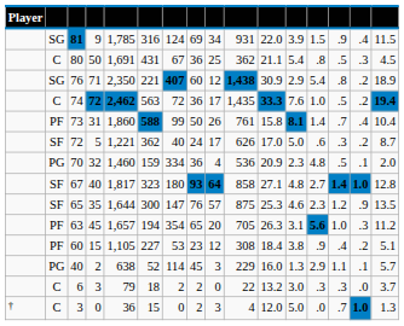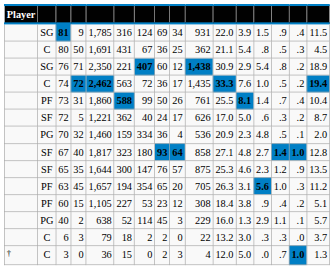 <table class="wikitable sortable" style="font-size: 95%; text-align:right;">
 <tr>
 <th style="background:#010101; color:#FFFFFF; border-top:#007FC5 3px solid; border-bottom:#007FC5 3px solid;">Player</th>
 <th style="background:#010101; color:#FFFFFF; border-top:#007FC5 3px solid; border-bottom:#007FC5 3px solid;"></th>
 <th style="background:#010101; color:#FFFFFF; border-top:#007FC5 3px solid; border-bottom:#007FC5 3px solid;"></th>
 <th style="background:#010101; color:#FFFFFF; border-top:#007FC5 3px solid; border-bottom:#007FC5 3px solid;"></th>
 <th style="background:#010101; color:#FFFFFF; border-top:#007FC5 3px solid; border-bottom:#007FC5 3px solid;"></th>
 <th style="background:#010101; color:#FFFFFF; border-top:#007FC5 3px solid; border-bottom:#007FC5 3px solid;"></th>
 <th style="background:#010101; color:#FFFFFF; border-top:#007FC5 3px solid; border-bottom:#007FC5 3px solid;"></th>
 <th style="background:#010101; color:#FFFFFF; border-top:#007FC5 3px solid; border-bottom:#007FC5 3px solid;"></th>
 <th style="background:#010101; color:#FFFFFF; border-top:#007FC5 3px solid; border-bottom:#007FC5 3px solid;"></th>
 <th style="background:#010101; color:#FFFFFF; border-top:#007FC5 3px solid; border-bottom:#007FC5 3px solid;"></th>
 <th style="background:#010101; color:#FFFFFF; border-top:#007FC5 3px solid; border-bottom:#007FC5 3px solid;"></th>
 <th style="background:#010101; color:#FFFFFF; border-top:#007FC5 3px solid; border-bottom:#007FC5 3px solid;"></th>
 <th style="background:#010101; color:#FFFFFF; border-top:#007FC5 3px solid; border-bottom:#007FC5 3px solid;"></th>
 <th style="background:#010101; color:#FFFFFF; border-top:#007FC5 3px solid; border-bottom:#007FC5 3px solid;"></th>
 <th style="background:#010101; color:#FFFFFF; border-top:#007FC5 3px solid; border-bottom:#007FC5 3px solid;"></th>
 <th style="background:#010101; color:#FFFFFF; border-top:#007FC5 3px solid; border-bottom:#007FC5 3px solid;"></th>
 </tr>
 <tr>
 <td style="text-align:left;"></td>
 <td style="text-align:center;">SG</td>
 <td style="background:#007FC5; color:#010101;"><strong>81</strong></td>
 <td>9</td>
 <td>1,785</td>
 <td>316</td>
 <td>124</td>
 <td>69</td>
 <td>34</td>
 <td>931</td>
 <td>22.0</td>
 <td>3.9</td>
 <td>1.5</td>
 <td>.9</td>
 <td>.4</td>
 <td>11.5</td>
 </tr>
 <tr>
 <td style="text-align:left;"></td>
 <td style="text-align:center;">C</td>
 <td>80</td>
 <td>50</td>
 <td>1,691</td>
 <td>431</td>
 <td>67</td>
 <td>36</td>
 <td>25</td>
 <td>362</td>
 <td>21.1</td>
 <td>5.4</td>
 <td>.8</td>
 <td>.5</td>
 <td>.3</td>
 <td>4.5</td>
 </tr>
 <tr>
 <td style="text-align:left;"></td>
 <td style="text-align:center;">SG</td>
 <td>76</td>
 <td>71</td>
 <td>2,350</td>
 <td>221</td>
 <td style="background:#007FC5; color:#010101;"><strong>407</strong></td>
 <td>60</td>
 <td>12</td>
 <td style="background:#007FC5; color:#010101;"><strong>1,438</strong></td>
 <td>30.9</td>
 <td>2.9</td>
 <td>5.4</td>
 <td>.8</td>
 <td>.2</td>
 <td>18.9</td>
 </tr>
 <tr>
 <td style="text-align:left;"></td>
 <td style="text-align:center;">C</td>
 <td>74</td>
 <td style="background:#007FC5; color:#010101;"><strong>72</strong></td>
 <td style="background:#007FC5; color:#010101;"><strong>2,462</strong></td>
 <td>563</td>
 <td>72</td>
 <td>36</td>
 <td>17</td>
 <td>1,435</td>
 <td style="background:#007FC5; color:#010101;"><strong>33.3</strong></td>
 <td>7.6</td>
 <td>1.0</td>
 <td>.5</td>
 <td>.2</td>
 <td style="background:#007FC5; color:#010101;"><strong>19.4</strong></td>
 </tr>
 <tr>
 <td style="text-align:left;"></td>
 <td style="text-align:center;">PF</td>
 <td>73</td>
 <td>31</td>
 <td>1,860</td>
 <td style="background:#007FC5; color:#010101;"><strong>588</strong></td>
 <td>99</td>
 <td>50</td>
 <td>26</td>
 <td>761</td>
-<td>15.8</td>
+<td>25.5</td>
 <td style="background:#007FC5; color:#010101;"><strong>8.1</strong></td>
 <td>1.4</td>
 <td>.7</td>
 <td>.4</td>
 <td>10.4</td>
 </tr>
 <tr>
 <td style="text-align:left;"></td>
 <td style="text-align:center;">SF</td>
 <td>72</td>
 <td>5</td>
 <td>1,221</td>
 <td>362</td>
 <td>40</td>
 <td>24</td>
 <td>17</td>
 <td>626</td>
 <td>17.0</td>
 <td>5.0</td>
 <td>.6</td>
 <td>.3</td>
 <td>.2</td>
 <td>8.7</td>
 </tr>
 <tr>
 <td style="text-align:left;"></td>
 <td style="text-align:center;">PG</td>
 <td>70</td>
 <td>32</td>
 <td>1,460</td>
 <td>159</td>
 <td>334</td>
 <td>36</td>
 <td>4</td>
 <td>536</td>
 <td>20.9</td>
 <td>2.3</td>
 <td>4.8</td>
 <td>.5</td>
 <td>.1</td>
 <td>2.0</td>
 </tr>
 <tr>
 <td style="text-align:left;"></td>
 <td style="text-align:center;">SF</td>
 <td>67</td>
 <td>40</td>
 <td>1,817</td>
 <td>323</td>
 <td>180</td>
 <td style="background:#007FC5; color:#010101;"><strong>93</strong></td>
 <td style="background:#007FC5; color:#010101;"><strong>64</strong></td>
 <td>858</td>
 <td>27.1</td>
 <td>4.8</td>
 <td>2.7</td>
 <td style="background:#007FC5; color:#010101;"><strong>1.4</strong></td>
 <td style="background:#007FC5; color:#010101;"><strong>1.0</strong></td>
 <td>12.8</td>
 </tr>
 <tr>
 <td style="text-align:left;"></td>
 <td style="text-align:center;">SF</td>
 <td>65</td>
 <td>35</td>
 <td>1,644</td>
 <td>300</td>
 <td>147</td>
 <td>76</td>
 <td>57</td>
 <td>875</td>
 <td>25.3</td>
 <td>4.6</td>
 <td>2.3</td>
 <td>1.2</td>
 <td>.9</td>
 <td>13.5</td>
 </tr>
 <tr>
 <td style="text-align:left;"></td>
 <td style="text-align:center;">PF</td>
 <td>63</td>
 <td>45</td>
 <td>1,657</td>
 <td>194</td>
 <td>354</td>
 <td>65</td>
 <td>20</td>
 <td>705</td>
 <td>26.3</td>
 <td>3.1</td>
 <td style="background:#007FC5; color:#010101;"><strong>5.6</strong></td>
 <td>1.0</td>
 <td>.3</td>
 <td>11.2</td>
 </tr>
 <tr>
 <td style="text-align:left;"></td>
 <td style="text-align:center;">PF</td>
 <td>60</td>
 <td>15</td>
 <td>1,105</td>
 <td>227</td>
 <td>53</td>
 <td>23</td>
 <td>12</td>
 <td>308</td>
 <td>18.4</td>
 <td>3.8</td>
 <td>.9</td>
 <td>.4</td>
 <td>.2</td>
 <td>5.1</td>
 </tr>
 <tr>
 <td style="text-align:left;"></td>
 <td style="text-align:center;">PG</td>
 <td>40</td>
 <td>2</td>
 <td>638</td>
 <td>52</td>
 <td>114</td>
 <td>45</td>
 <td>3</td>
 <td>229</td>
 <td>16.0</td>
 <td>1.3</td>
 <td>2.9</td>
 <td>1.1</td>
 <td>.1</td>
 <td>5.7</td>
 </tr>
 <tr>
 <td style="text-align:left;"></td>
 <td style="text-align:center;">C</td>
 <td>6</td>
 <td>3</td>
 <td>79</td>
 <td>18</td>
 <td>2</td>
 <td>2</td>
 <td>0</td>
 <td>22</td>
 <td>13.2</td>
 <td>3.0</td>
 <td>.3</td>
 <td>.3</td>
 <td>.0</td>
 <td>3.7</td>
 </tr>
 <tr>
 <td style="text-align:left;"><sup>†</sup></td>
 <td style="text-align:center;">C</td>
 <td>3</td>
 <td>0</td>
 <td>36</td>
 <td>15</td>
 <td>0</td>
 <td>2</td>
 <td>3</td>
 <td>4</td>
 <td>12.0</td>
 <td>5.0</td>
 <td>.0</td>
 <td>.7</td>
 <td style="background:#007FC5; color:#010101;"><strong>1.0</strong></td>
 <td>1.3</td>
 </tr>
 </table>
